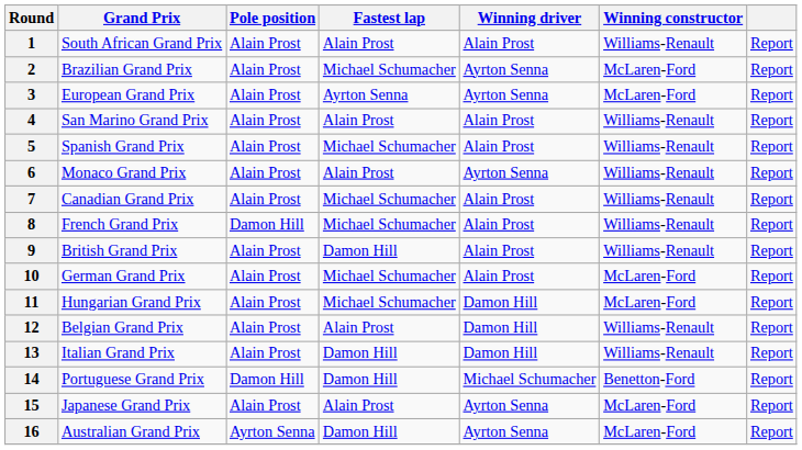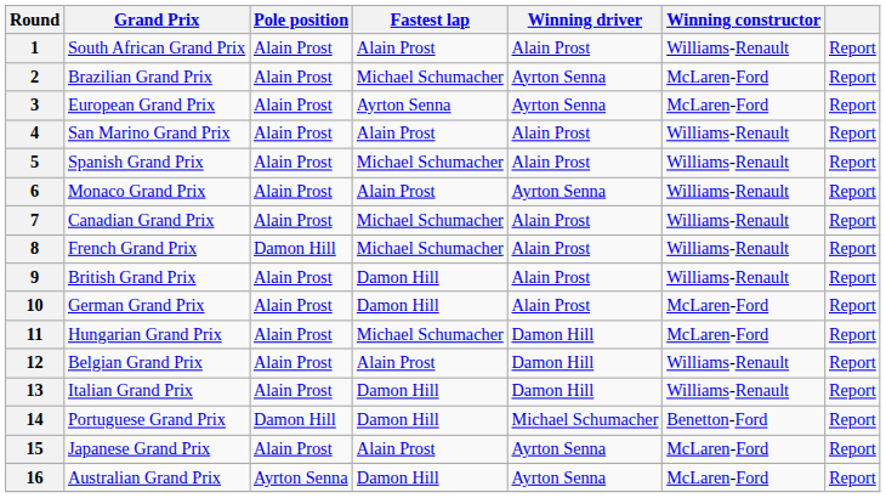 <table class="wikitable sortable" style="font-size: 85%;">
 <tr>
 <th>Round</th>
 <th><a href='#'>Grand Prix</a></th>
 <th><a href='#'>Pole position</a></th>
 <th><a href='#'>Fastest lap</a></th>
 <th><a href='#'>Winning driver</a></th>
 <th><a href='#'>Winning constructor</a></th>
 <th></th>
 </tr>
 <tr>
 <th>1</th>
 <td nowrap> <a href='#'>South African Grand Prix</a></td>
 <td data-sort-value="PRO"> <a href='#'>Alain Prost</a></td>
 <td data-sort-value="PRO"> <a href='#'>Alain Prost</a></td>
 <td data-sort-value="PRO"> <a href='#'>Alain Prost</a></td>
 <td nowrap data-sort-value="WIL"> <a href='#'>Williams</a>-<a href='#'>Renault</a></td>
 <td><a href='#'>Report</a></td>
 </tr>
 <tr>
 <th>2</th>
 <td> <a href='#'>Brazilian Grand Prix</a></td>
 <td data-sort-value="PRO"> <a href='#'>Alain Prost</a></td>
 <td data-sort-value="SCH"> <a href='#'>Michael Schumacher</a></td>
 <td data-sort-value="SEN"> <a href='#'>Ayrton Senna</a></td>
 <td data-sort-value="MCl"> <a href='#'>McLaren</a>-<a href='#'>Ford</a></td>
 <td><a href='#'>Report</a></td>
 </tr>
 <tr>
 <th>3</th>
 <td data-sort-value="EUR"> <a href='#'>European Grand Prix</a></td>
 <td data-sort-value="PRO"> <a href='#'>Alain Prost</a></td>
 <td data-sort-value="SEN"> <a href='#'>Ayrton Senna</a></td>
 <td data-sort-value="SEN"> <a href='#'>Ayrton Senna</a></td>
 <td data-sort-value="MCl"> <a href='#'>McLaren</a>-<a href='#'>Ford</a></td>
 <td><a href='#'>Report</a></td>
 </tr>
 <tr>
 <th>4</th>
 <td data-sort-value="SAN"> <a href='#'>San Marino Grand Prix</a></td>
 <td data-sort-value="PRO"> <a href='#'>Alain Prost</a></td>
 <td data-sort-value="PRO"> <a href='#'>Alain Prost</a></td>
 <td data-sort-value="PRO"> <a href='#'>Alain Prost</a></td>
 <td data-sort-value="WIL"> <a href='#'>Williams</a>-<a href='#'>Renault</a></td>
 <td><a href='#'>Report</a></td>
 </tr>
 <tr>
 <th>5</th>
 <td> <a href='#'>Spanish Grand Prix</a></td>
 <td data-sort-value="PRO"> <a href='#'>Alain Prost</a></td>
 <td data-sort-value="SCH"> <a href='#'>Michael Schumacher</a></td>
 <td data-sort-value="PRO"> <a href='#'>Alain Prost</a></td>
 <td data-sort-value="WIL"> <a href='#'>Williams</a>-<a href='#'>Renault</a></td>
 <td><a href='#'>Report</a></td>
 </tr>
 <tr>
 <th>6</th>
 <td> <a href='#'>Monaco Grand Prix</a></td>
 <td data-sort-value="PRO"> <a href='#'>Alain Prost</a></td>
 <td data-sort-value="PRO"> <a href='#'>Alain Prost</a></td>
 <td data-sort-value="SEN"> <a href='#'>Ayrton Senna</a></td>
 <td data-sort-value="WIL"> <a href='#'>Williams</a>-<a href='#'>Renault</a></td>
 <td><a href='#'>Report</a></td>
 </tr>
 <tr>
 <th>7</th>
 <td> <a href='#'>Canadian Grand Prix</a></td>
 <td data-sort-value="PRO"> <a href='#'>Alain Prost</a></td>
 <td data-sort-value="SCH"> <a href='#'>Michael Schumacher</a></td>
 <td data-sort-value="PRO"> <a href='#'>Alain Prost</a></td>
 <td data-sort-value="WIL"> <a href='#'>Williams</a>-<a href='#'>Renault</a></td>
 <td><a href='#'>Report</a></td>
 </tr>
 <tr>
 <th>8</th>
 <td> <a href='#'>French Grand Prix</a></td>
 <td data-sort-value="HIL"> <a href='#'>Damon Hill</a></td>
 <td nowrap data-sort-value="SCH"> <a href='#'>Michael Schumacher</a></td>
 <td data-sort-value="PRO"> <a href='#'>Alain Prost</a></td>
 <td data-sort-value="WIL"> <a href='#'>Williams</a>-<a href='#'>Renault</a></td>
 <td><a href='#'>Report</a></td>
 </tr>
 <tr>
 <th>9</th>
 <td data-sort-value="BRI"> <a href='#'>British Grand Prix</a></td>
 <td data-sort-value="PRO"> <a href='#'>Alain Prost</a></td>
 <td data-sort-value="HIL"> <a href='#'>Damon Hill</a></td>
 <td data-sort-value="PRO"> <a href='#'>Alain Prost</a></td>
 <td data-sort-value="WIL"> <a href='#'>Williams</a>-<a href='#'>Renault</a></td>
 <td><a href='#'>Report</a></td>
 </tr>
 <tr>
 <th>10</th>
 <td> <a href='#'>German Grand Prix</a></td>
 <td data-sort-value="PRO"> <a href='#'>Alain Prost</a></td>
-<td data-sort-value="SCH"> <a href='#'>Michael Schumacher</a></td>
+<td data-sort-value="HIL"> <a href='#'>Damon Hill</a></td>
 <td data-sort-value="PRO"> <a href='#'>Alain Prost</a></td>
 <td data-sort-value="MCl"> <a href='#'>McLaren</a>-<a href='#'>Ford</a></td>
 <td><a href='#'>Report</a></td>
 </tr>
 <tr>
 <th>11</th>
 <td> <a href='#'>Hungarian Grand Prix</a></td>
 <td data-sort-value="PRO"> <a href='#'>Alain Prost</a></td>
 <td data-sort-value="SCH"> <a href='#'>Michael Schumacher</a></td>
 <td data-sort-value="HIL"> <a href='#'>Damon Hill</a></td>
 <td data-sort-value="MCl"> <a href='#'>McLaren</a>-<a href='#'>Ford</a></td>
 <td><a href='#'>Report</a></td>
 </tr>
 <tr>
 <th>12</th>
 <td> <a href='#'>Belgian Grand Prix</a></td>
 <td data-sort-value="PRO"> <a href='#'>Alain Prost</a></td>
 <td data-sort-value="PRO"> <a href='#'>Alain Prost</a></td>
 <td data-sort-value="HIL"> <a href='#'>Damon Hill</a></td>
 <td data-sort-value="WIL"> <a href='#'>Williams</a>-<a href='#'>Renault</a></td>
 <td><a href='#'>Report</a></td>
 </tr>
 <tr>
 <th>13</th>
 <td> <a href='#'>Italian Grand Prix</a></td>
 <td data-sort-value="PRO"> <a href='#'>Alain Prost</a></td>
 <td data-sort-value="HIL"> <a href='#'>Damon Hill</a></td>
 <td data-sort-value="HIL"> <a href='#'>Damon Hill</a></td>
 <td data-sort-value="WIL"> <a href='#'>Williams</a>-<a href='#'>Renault</a></td>
 <td><a href='#'>Report</a></td>
 </tr>
 <tr>
 <th>14</th>
 <td> <a href='#'>Portuguese Grand Prix</a></td>
 <td data-sort-value="HIL"> <a href='#'>Damon Hill</a></td>
 <td data-sort-value="HIL"> <a href='#'>Damon Hill</a></td>
 <td nowrap data-sort-value="SCH"> <a href='#'>Michael Schumacher</a></td>
 <td data-sort-value="BEN"> <a href='#'>Benetton</a>-<a href='#'>Ford</a></td>
 <td><a href='#'>Report</a></td>
 </tr>
 <tr>
 <th>15</th>
 <td> <a href='#'>Japanese Grand Prix</a></td>
 <td data-sort-value="PRO"> <a href='#'>Alain Prost</a></td>
 <td data-sort-value="PRO"> <a href='#'>Alain Prost</a></td>
 <td data-sort-value="SEN"> <a href='#'>Ayrton Senna</a></td>
 <td data-sort-value="MCl"> <a href='#'>McLaren</a>-<a href='#'>Ford</a></td>
 <td><a href='#'>Report</a></td>
 </tr>
 <tr>
 <th>16</th>
 <td> <a href='#'>Australian Grand Prix</a></td>
 <td nowrap data-sort-value="SEN"> <a href='#'>Ayrton Senna</a></td>
 <td data-sort-value="HIL"> <a href='#'>Damon Hill</a></td>
 <td data-sort-value="SEN"> <a href='#'>Ayrton Senna</a></td>
 <td data-sort-value="MCl"> <a href='#'>McLaren</a>-<a href='#'>Ford</a></td>
 <td><a href='#'>Report</a></td>
 </tr>
 <tr>
 </tr>
 </table>
